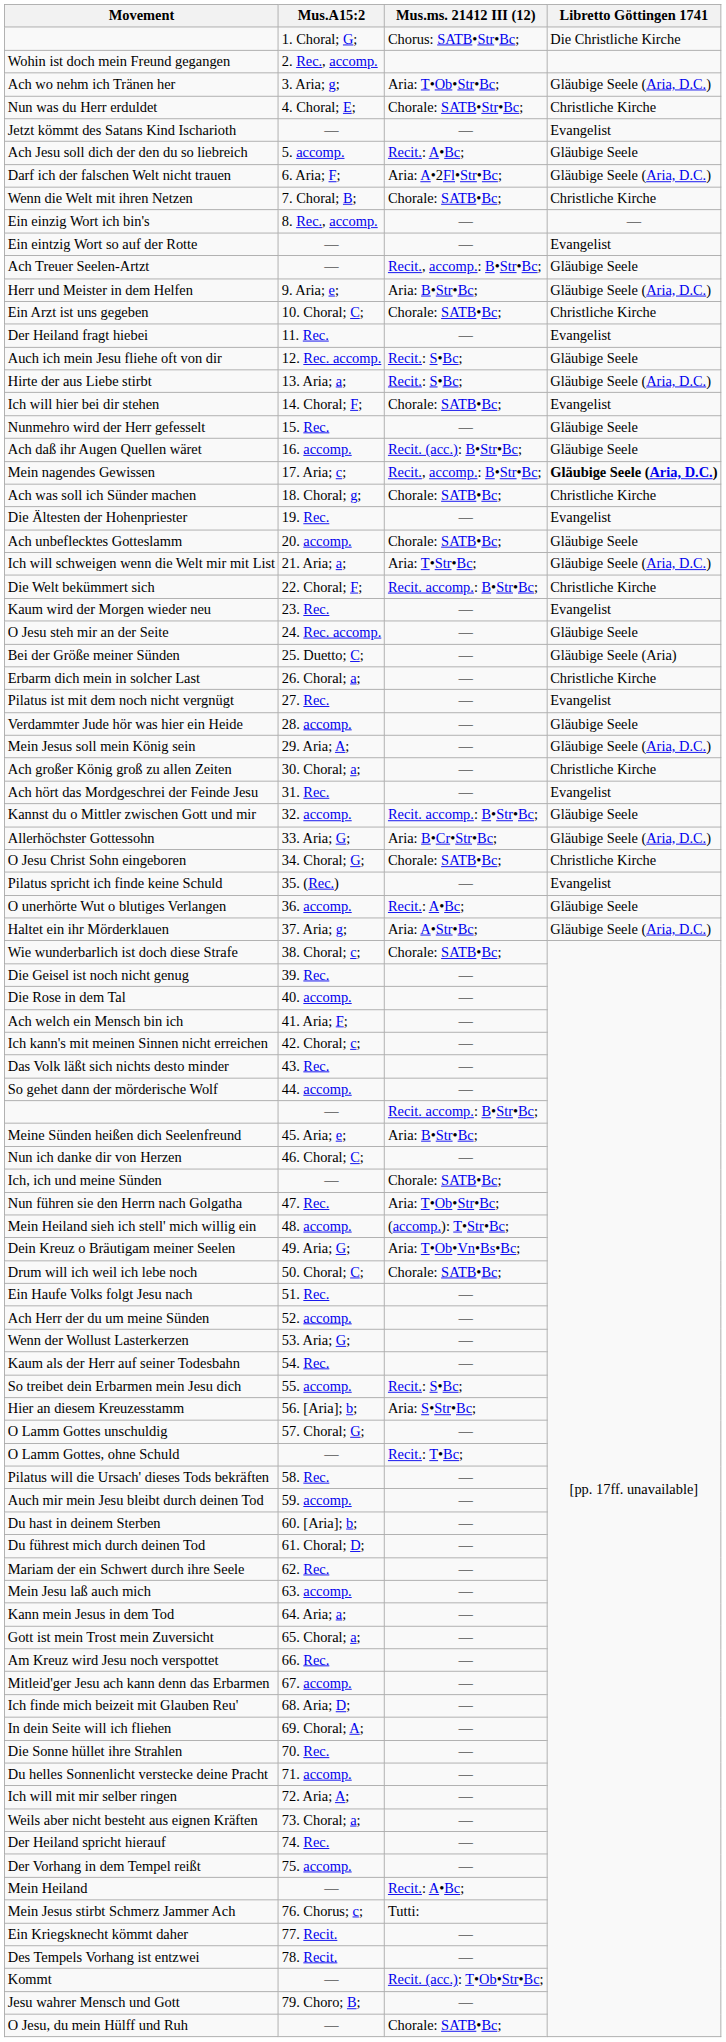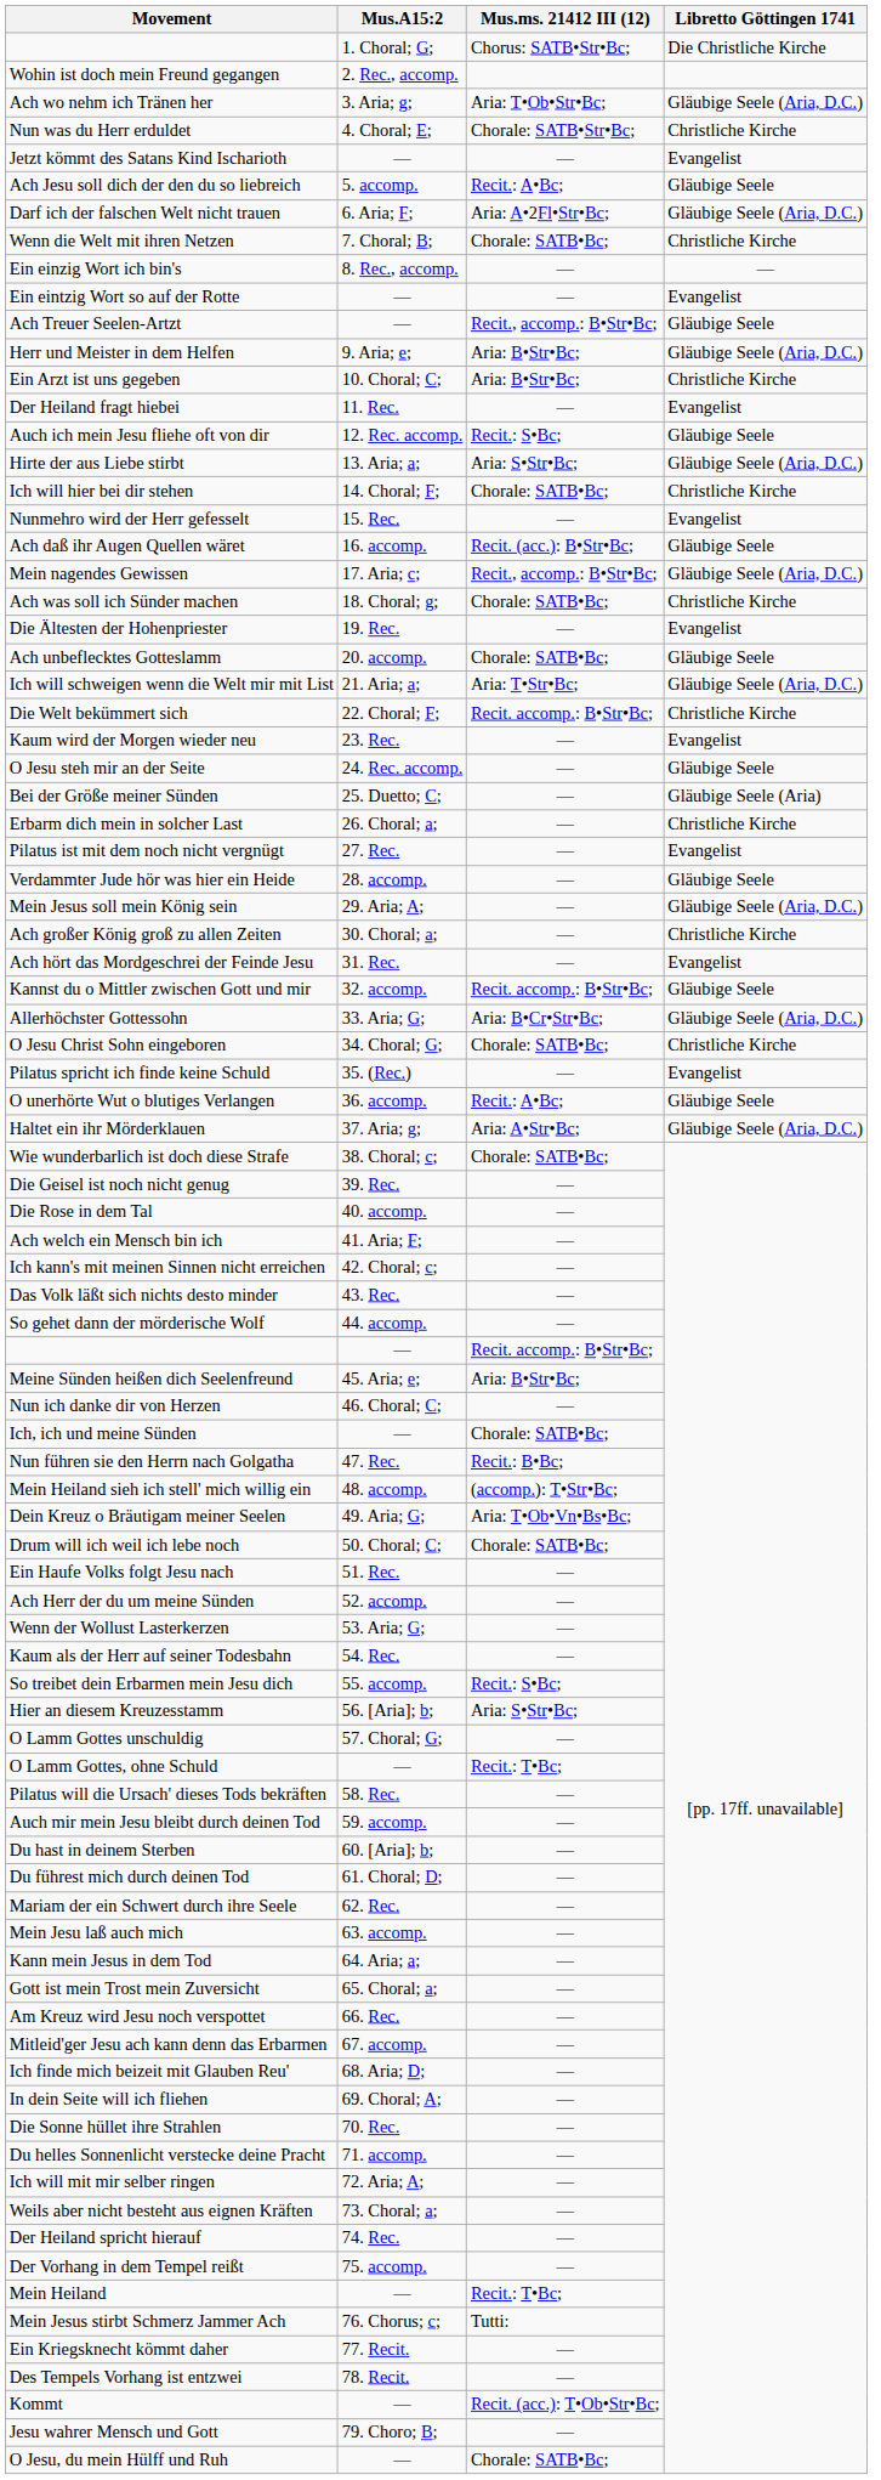 <table class="wikitable sortable">
 <tr>
 <th scope="col">Movement</th>
 <th scope="col">Mus.A15:2</th>
 <th scope="col">Mus.ms. 21412 III (12)</th>
 <th scope="col">Libretto Göttingen 1741</th>
 </tr>
 <tr id="No. 1">
 <td></td>
 <td>1. Choral; <a href='#'>G</a>; </td>
 <td>Chorus: <a href='#'>SATB</a>•<a href='#'>Str</a>•<a href='#'>Bc</a>; </td>
 <td>Die Christliche Kirche</td>
 </tr>
 <tr id="No. 2">
 <td>Wohin ist doch mein Freund gegangen</td>
 <td>2. <a href='#'>Rec.</a>, <a href='#'>accomp.</a></td>
 <td></td>
 <td></td>
 </tr>
 <tr id="No. 3">
 <td>Ach wo nehm ich Tränen her</td>
 <td>3. Aria; <a href='#'>g</a>; </td>
 <td>Aria: <a href='#'>T</a>•<a href='#'>Ob</a>•<a href='#'>Str</a>•<a href='#'>Bc</a>; </td>
 <td>Gläubige Seele (<a href='#'>Aria, D.C.</a>)</td>
 </tr>
 <tr id="No. 4">
 <td>Nun was du Herr erduldet</td>
 <td>4. Choral; <a href='#'>E</a>; </td>
 <td>Chorale: <a href='#'>SATB</a>•<a href='#'>Str</a>•<a href='#'>Bc</a>; </td>
 <td>Christliche Kirche</td>
 </tr>
 <tr>
 <td>Jetzt kömmt des Satans Kind Ischarioth</td>
 <td style="text-align: center;">—</td>
 <td style="text-align: center;">—</td>
 <td>Evangelist</td>
 </tr>
 <tr id="No. 5">
 <td>Ach Jesu soll dich der den du so liebreich</td>
 <td>5. <a href='#'>accomp.</a></td>
 <td><a href='#'>Recit.</a>: <a href='#'>A</a>•<a href='#'>Bc</a>; </td>
 <td>Gläubige Seele</td>
 </tr>
 <tr id="No. 6">
 <td>Darf ich der falschen Welt nicht trauen</td>
 <td>6. Aria; <a href='#'>F</a>; </td>
 <td>Aria: <a href='#'>A</a>•2<a href='#'>Fl</a>•<a href='#'>Str</a>•<a href='#'>Bc</a>; </td>
 <td>Gläubige Seele (<a href='#'>Aria, D.C.</a>)</td>
 </tr>
 <tr id="No. 7">
 <td>Wenn die Welt mit ihren Netzen</td>
 <td>7. Choral; <a href='#'>B</a>; </td>
 <td>Chorale: <a href='#'>SATB</a>•<a href='#'>Bc</a>; </td>
 <td>Christliche Kirche</td>
 </tr>
 <tr id="No. 8">
 <td>Ein einzig Wort ich bin's</td>
 <td>8. <a href='#'>Rec.</a>, <a href='#'>accomp.</a></td>
 <td style="text-align: center;">—</td>
 <td style="text-align: center;">—</td>
 </tr>
 <tr>
 <td>Ein eintzig Wort so auf der Rotte</td>
 <td style="text-align: center;">—</td>
 <td style="text-align: center;">—</td>
 <td>Evangelist</td>
 </tr>
 <tr>
 <td>Ach Treuer Seelen-Artzt</td>
 <td style="text-align: center;">—</td>
 <td><a href='#'>Recit.</a>, <a href='#'>accomp.</a>: <a href='#'>B</a>•<a href='#'>Str</a>•<a href='#'>Bc</a>; </td>
 <td>Gläubige Seele</td>
 </tr>
 <tr id="No. 9">
 <td>Herr und Meister in dem Helfen</td>
 <td>9. Aria; <a href='#'>e</a>; </td>
 <td>Aria: <a href='#'>B</a>•<a href='#'>Str</a>•<a href='#'>Bc</a>; </td>
 <td>Gläubige Seele (<a href='#'>Aria, D.C.</a>)</td>
 </tr>
 <tr id="No. 10">
 <td>Ein Arzt ist uns gegeben</td>
 <td>10. Choral; <a href='#'>C</a>; </td>
-<td>Chorale: <a href='#'>SATB</a>•<a href='#'>Bc</a>; </td>
+<td>Aria: <a href='#'>B</a>•<a href='#'>Str</a>•<a href='#'>Bc</a>; </td>
 <td>Christliche Kirche</td>
 </tr>
 <tr id="No. 11">
 <td>Der Heiland fragt hiebei</td>
 <td>11. <a href='#'>Rec.</a></td>
 <td style="text-align: center;">—</td>
 <td>Evangelist</td>
 </tr>
 <tr id="No. 12">
 <td>Auch ich mein Jesu fliehe oft von dir</td>
 <td>12. <a href='#'>Rec. accomp.</a></td>
 <td><a href='#'>Recit.</a>: <a href='#'>S</a>•<a href='#'>Bc</a>; </td>
 <td>Gläubige Seele</td>
 </tr>
 <tr id="No. 13">
 <td>Hirte der aus Liebe stirbt</td>
 <td>13. Aria; <a href='#'>a</a>; </td>
-<td><a href='#'>Recit.</a>: <a href='#'>S</a>•<a href='#'>Bc</a>; </td>
+<td>Aria: <a href='#'>S</a>•<a href='#'>Str</a>•<a href='#'>Bc</a>; </td>
 <td>Gläubige Seele (<a href='#'>Aria, D.C.</a>)</td>
 </tr>
 <tr id="No. 14">
 <td>Ich will hier bei dir stehen</td>
 <td>14. Choral; <a href='#'>F</a>; </td>
 <td>Chorale: <a href='#'>SATB</a>•<a href='#'>Bc</a>; </td>
-<td>Evangelist</td>
+<td>Christliche Kirche</td>
 </tr>
 <tr id="No. 15">
 <td>Nunmehro wird der Herr gefesselt</td>
 <td>15. <a href='#'>Rec.</a></td>
 <td style="text-align: center;">—</td>
-<td>Gläubige Seele</td>
+<td>Evangelist</td>
 </tr>
 <tr id="No. 16">
 <td>Ach daß ihr Augen Quellen wäret</td>
 <td>16. <a href='#'>accomp.</a></td>
 <td><a href='#'>Recit. (acc.)</a>: <a href='#'>B</a>•<a href='#'>Str</a>•<a href='#'>Bc</a>; </td>
 <td>Gläubige Seele</td>
 </tr>
 <tr id="No. 17">
 <td>Mein nagendes Gewissen</td>
 <td>17. Aria; <a href='#'>c</a>; </td>
 <td><a href='#'>Recit.</a>, <a href='#'>accomp.</a>: <a href='#'>B</a>•<a href='#'>Str</a>•<a href='#'>Bc</a>; </td>
-<td><strong>Gläubige Seele (<a href='#'>Aria, D.C.</a>)</strong></td>
+<td>Gläubige Seele (<a href='#'>Aria, D.C.</a>)</td>
 </tr>
 <tr id="No. 18">
 <td>Ach was soll ich Sünder machen</td>
 <td>18. Choral; <a href='#'>g</a>; </td>
 <td>Chorale: <a href='#'>SATB</a>•<a href='#'>Bc</a>; </td>
 <td>Christliche Kirche</td>
 </tr>
 <tr id="No. 19">
 <td>Die Ältesten der Hohenpriester</td>
 <td>19. <a href='#'>Rec.</a></td>
 <td style="text-align: center;">—</td>
 <td>Evangelist</td>
 </tr>
 <tr id="No. 20">
 <td>Ach unbeflecktes Gotteslamm</td>
 <td>20. <a href='#'>accomp.</a></td>
 <td>Chorale: <a href='#'>SATB</a>•<a href='#'>Bc</a>; </td>
 <td>Gläubige Seele</td>
 </tr>
 <tr id="No. 21">
 <td>Ich will schweigen wenn die Welt mir mit List</td>
 <td>21. Aria; <a href='#'>a</a>; </td>
 <td>Aria: <a href='#'>T</a>•<a href='#'>Str</a>•<a href='#'>Bc</a>; </td>
 <td>Gläubige Seele (<a href='#'>Aria, D.C.</a>)</td>
 </tr>
 <tr id="No. 22">
 <td>Die Welt bekümmert sich</td>
 <td>22. Choral; <a href='#'>F</a>; </td>
 <td><a href='#'>Recit. accomp.</a>: <a href='#'>B</a>•<a href='#'>Str</a>•<a href='#'>Bc</a>; </td>
 <td>Christliche Kirche</td>
 </tr>
 <tr id="No. 23">
 <td>Kaum wird der Morgen wieder neu</td>
 <td>23. <a href='#'>Rec.</a></td>
 <td style="text-align: center;">—</td>
 <td>Evangelist</td>
 </tr>
 <tr id="No. 24">
 <td>O Jesu steh mir an der Seite</td>
 <td>24. <a href='#'>Rec. accomp.</a></td>
 <td style="text-align: center;">—</td>
 <td>Gläubige Seele</td>
 </tr>
 <tr id="No. 25">
 <td>Bei der Größe meiner Sünden</td>
 <td>25. Duetto; <a href='#'>C</a>; </td>
 <td style="text-align: center;">—</td>
 <td>Gläubige Seele (Aria)</td>
 </tr>
 <tr id="No. 26">
 <td>Erbarm dich mein in solcher Last</td>
 <td>26. Choral; <a href='#'>a</a>; </td>
 <td style="text-align: center;">—</td>
 <td>Christliche Kirche</td>
 </tr>
 <tr id="No. 27">
 <td>Pilatus ist mit dem noch nicht vergnügt</td>
 <td>27. <a href='#'>Rec.</a></td>
 <td style="text-align: center;">—</td>
 <td>Evangelist</td>
 </tr>
 <tr id="No. 28">
 <td>Verdammter Jude hör was hier ein Heide</td>
 <td>28. <a href='#'>accomp.</a></td>
 <td style="text-align: center;">—</td>
 <td>Gläubige Seele</td>
 </tr>
 <tr id="No. 29">
 <td>Mein Jesus soll mein König sein</td>
 <td>29. Aria; <a href='#'>A</a>; </td>
 <td style="text-align: center;">—</td>
 <td>Gläubige Seele (<a href='#'>Aria, D.C.</a>)</td>
 </tr>
 <tr id="No. 30">
 <td>Ach großer König groß zu allen Zeiten</td>
 <td>30. Choral; <a href='#'>a</a>; </td>
 <td style="text-align: center;">—</td>
 <td>Christliche Kirche</td>
 </tr>
 <tr id="No. 31">
 <td>Ach hört das Mordgeschrei der Feinde Jesu</td>
 <td>31. <a href='#'>Rec.</a></td>
 <td style="text-align: center;">—</td>
 <td>Evangelist</td>
 </tr>
 <tr id="No. 32">
 <td>Kannst du o Mittler zwischen Gott und mir</td>
 <td>32. <a href='#'>accomp.</a></td>
 <td><a href='#'>Recit. accomp.</a>: <a href='#'>B</a>•<a href='#'>Str</a>•<a href='#'>Bc</a>; </td>
 <td>Gläubige Seele</td>
 </tr>
 <tr id="No. 33">
 <td>Allerhöchster Gottessohn</td>
 <td>33. Aria; <a href='#'>G</a>; </td>
 <td>Aria: <a href='#'>B</a>•<a href='#'>Cr</a>•<a href='#'>Str</a>•<a href='#'>Bc</a>; </td>
 <td>Gläubige Seele (<a href='#'>Aria, D.C.</a>)</td>
 </tr>
 <tr id="No. 34">
 <td>O Jesu Christ Sohn eingeboren</td>
 <td>34. Choral; <a href='#'>G</a>; </td>
 <td>Chorale: <a href='#'>SATB</a>•<a href='#'>Bc</a>; </td>
 <td>Christliche Kirche</td>
 </tr>
 <tr id="No. 35">
 <td>Pilatus spricht ich finde keine Schuld</td>
 <td>35. (<a href='#'>Rec.</a>)</td>
 <td style="text-align: center;">—</td>
 <td>Evangelist</td>
 </tr>
 <tr id="No. 36">
 <td>O unerhörte Wut o blutiges Verlangen</td>
 <td>36. <a href='#'>accomp.</a></td>
 <td><a href='#'>Recit.</a>: <a href='#'>A</a>•<a href='#'>Bc</a>; </td>
 <td>Gläubige Seele</td>
 </tr>
 <tr id="No. 37">
 <td>Haltet ein ihr Mörderklauen</td>
 <td>37. Aria; <a href='#'>g</a>; </td>
 <td>Aria: <a href='#'>A</a>•<a href='#'>Str</a>•<a href='#'>Bc</a>; </td>
 <td>Gläubige Seele (<a href='#'>Aria, D.C.</a>)</td>
 </tr>
 <tr id="No. 38">
 <td>Wie wunderbarlich ist doch diese Strafe</td>
 <td>38. Choral; <a href='#'>c</a>; </td>
 <td>Chorale: <a href='#'>SATB</a>•<a href='#'>Bc</a>; </td>
 <td style="text-align: center;" rowspan="48">[pp. 17ff. unavailable]</td>
 </tr>
 <tr id="No. 39">
 <td>Die Geisel ist noch nicht genug</td>
 <td>39. <a href='#'>Rec.</a></td>
 <td style="text-align: center;">—</td>
 </tr>
 <tr id="No. 40">
 <td>Die Rose in dem Tal</td>
 <td>40. <a href='#'>accomp.</a></td>
 <td style="text-align: center;">—</td>
 </tr>
 <tr id="No. 41">
 <td>Ach welch ein Mensch bin ich</td>
 <td>41. Aria; <a href='#'>F</a>; </td>
 <td style="text-align: center;">—</td>
 </tr>
 <tr id="No. 42">
 <td>Ich kann's mit meinen Sinnen nicht erreichen</td>
 <td>42. Choral; <a href='#'>c</a>; </td>
 <td style="text-align: center;">—</td>
 </tr>
 <tr id="No. 43">
 <td>Das Volk läßt sich nichts desto minder</td>
 <td>43. <a href='#'>Rec.</a></td>
 <td style="text-align: center;">—</td>
 </tr>
 <tr id="No. 44">
 <td>So gehet dann der mörderische Wolf</td>
 <td>44. <a href='#'>accomp.</a></td>
 <td style="text-align: center;">—</td>
 </tr>
 <tr>
 <td></td>
 <td style="text-align: center;">—</td>
 <td><a href='#'>Recit. accomp.</a>: <a href='#'>B</a>•<a href='#'>Str</a>•<a href='#'>Bc</a>; </td>
 </tr>
 <tr id="No. 45">
 <td>Meine Sünden heißen dich Seelenfreund</td>
 <td>45. Aria; <a href='#'>e</a>; </td>
 <td>Aria: <a href='#'>B</a>•<a href='#'>Str</a>•<a href='#'>Bc</a>; </td>
 </tr>
 <tr id="No. 46">
 <td>Nun ich danke dir von Herzen</td>
 <td>46. Choral; <a href='#'>C</a>; </td>
 <td style="text-align: center;">—</td>
 </tr>
 <tr>
 <td>Ich, ich und meine Sünden</td>
 <td style="text-align: center;">—</td>
 <td>Chorale: <a href='#'>SATB</a>•<a href='#'>Bc</a>; </td>
 </tr>
 <tr id="No. 47">
 <td>Nun führen sie den Herrn nach Golgatha</td>
 <td>47. <a href='#'>Rec.</a></td>
-<td>Aria: <a href='#'>T</a>•<a href='#'>Ob</a>•<a href='#'>Str</a>•<a href='#'>Bc</a>; </td>
+<td><a href='#'>Recit.</a>: <a href='#'>B</a>•<a href='#'>Bc</a>; </td>
 </tr>
 <tr id="No. 48">
 <td>Mein Heiland sieh ich stell' mich willig ein</td>
 <td>48. <a href='#'>accomp.</a></td>
 <td>(<a href='#'>accomp.</a>): <a href='#'>T</a>•<a href='#'>Str</a>•<a href='#'>Bc</a>; </td>
 </tr>
 <tr id="No. 49">
 <td>Dein Kreuz o Bräutigam meiner Seelen</td>
 <td>49. Aria; <a href='#'>G</a>; </td>
 <td>Aria: <a href='#'>T</a>•<a href='#'>Ob</a>•<a href='#'>Vn</a>•<a href='#'>Bs</a>•<a href='#'>Bc</a>; </td>
 </tr>
 <tr id="No. 50">
 <td>Drum will ich weil ich lebe noch</td>
 <td>50. Choral; <a href='#'>C</a>; </td>
 <td>Chorale: <a href='#'>SATB</a>•<a href='#'>Bc</a>; </td>
 </tr>
 <tr id="No. 51">
 <td>Ein Haufe Volks folgt Jesu nach</td>
 <td>51. <a href='#'>Rec.</a></td>
 <td style="text-align: center;">—</td>
 </tr>
 <tr id="No. 52">
 <td>Ach Herr der du um meine Sünden</td>
 <td>52. <a href='#'>accomp.</a></td>
 <td style="text-align: center;">—</td>
 </tr>
 <tr id="No. 53">
 <td>Wenn der Wollust Lasterkerzen</td>
 <td>53. Aria; <a href='#'>G</a>; </td>
 <td style="text-align: center;">—</td>
 </tr>
 <tr id="No. 54">
 <td>Kaum als der Herr auf seiner Todesbahn</td>
 <td>54. <a href='#'>Rec.</a></td>
 <td style="text-align: center;">—</td>
 </tr>
 <tr id="No. 55">
 <td>So treibet dein Erbarmen mein Jesu dich</td>
 <td>55. <a href='#'>accomp.</a></td>
 <td><a href='#'>Recit.</a>: <a href='#'>S</a>•<a href='#'>Bc</a>; </td>
 </tr>
 <tr id="No. 56">
 <td>Hier an diesem Kreuzesstamm</td>
 <td>56. [Aria]; <a href='#'>b</a>; </td>
 <td>Aria: <a href='#'>S</a>•<a href='#'>Str</a>•<a href='#'>Bc</a>; </td>
 </tr>
 <tr id="No. 57">
 <td>O Lamm Gottes unschuldig</td>
 <td>57. Choral; <a href='#'>G</a>; </td>
 <td style="text-align: center;">—</td>
 </tr>
 <tr>
 <td>O Lamm Gottes, ohne Schuld</td>
 <td style="text-align: center;">—</td>
 <td><a href='#'>Recit.</a>: <a href='#'>T</a>•<a href='#'>Bc</a>; </td>
 </tr>
 <tr id="No. 58">
 <td>Pilatus will die Ursach' dieses Tods bekräften</td>
 <td>58. <a href='#'>Rec.</a></td>
 <td style="text-align: center;">—</td>
 </tr>
 <tr id="No. 59">
 <td>Auch mir mein Jesu bleibt durch deinen Tod</td>
 <td>59. <a href='#'>accomp.</a></td>
 <td style="text-align: center;">—</td>
 </tr>
 <tr id="No. 60">
 <td>Du hast in deinem Sterben</td>
 <td>60. [Aria]; <a href='#'>b</a>; </td>
 <td style="text-align: center;">—</td>
 </tr>
 <tr id="No. 61">
 <td>Du führest mich durch deinen Tod</td>
 <td>61. Choral; <a href='#'>D</a>; </td>
 <td style="text-align: center;">—</td>
 </tr>
 <tr id="No. 62">
 <td>Mariam der ein Schwert durch ihre Seele</td>
 <td>62. <a href='#'>Rec.</a></td>
 <td style="text-align: center;">—</td>
 </tr>
 <tr id="No. 63">
 <td>Mein Jesu laß auch mich</td>
 <td>63. <a href='#'>accomp.</a></td>
 <td style="text-align: center;">—</td>
 </tr>
 <tr id="No. 64">
 <td>Kann mein Jesus in dem Tod</td>
 <td>64. Aria; <a href='#'>a</a>; </td>
 <td style="text-align: center;">—</td>
 </tr>
 <tr id="No. 65">
 <td>Gott ist mein Trost mein Zuversicht</td>
 <td>65. Choral; <a href='#'>a</a>; </td>
 <td style="text-align: center;">—</td>
 </tr>
 <tr id="No. 66">
 <td>Am Kreuz wird Jesu noch verspottet</td>
 <td>66. <a href='#'>Rec.</a></td>
 <td style="text-align: center;">—</td>
 </tr>
 <tr id="No. 67">
 <td>Mitleid'ger Jesu ach kann denn das Erbarmen</td>
 <td>67. <a href='#'>accomp.</a></td>
 <td style="text-align: center;">—</td>
 </tr>
 <tr id="No. 68">
 <td>Ich finde mich beizeit mit Glauben Reu'</td>
 <td>68. Aria; <a href='#'>D</a>; </td>
 <td style="text-align: center;">—</td>
 </tr>
 <tr id="No. 69">
 <td>In dein Seite will ich fliehen</td>
 <td>69. Choral; <a href='#'>A</a>; </td>
 <td style="text-align: center;">—</td>
 </tr>
 <tr id="No. 70">
 <td>Die Sonne hüllet ihre Strahlen</td>
 <td>70. <a href='#'>Rec.</a></td>
 <td style="text-align: center;">—</td>
 </tr>
 <tr id="No. 71">
 <td>Du helles Sonnenlicht verstecke deine Pracht</td>
 <td>71. <a href='#'>accomp.</a></td>
 <td style="text-align: center;">—</td>
 </tr>
 <tr id="No. 72">
 <td>Ich will mit mir selber ringen</td>
 <td>72. Aria; <a href='#'>A</a>; </td>
 <td style="text-align: center;">—</td>
 </tr>
 <tr id="No. 73">
 <td>Weils aber nicht besteht aus eignen Kräften</td>
 <td>73. Choral; <a href='#'>a</a>; </td>
 <td style="text-align: center;">—</td>
 </tr>
 <tr id="No. 74">
 <td>Der Heiland spricht hierauf</td>
 <td>74. <a href='#'>Rec.</a></td>
 <td style="text-align: center;">—</td>
 </tr>
 <tr id="No. 75">
 <td>Der Vorhang in dem Tempel reißt</td>
 <td>75. <a href='#'>accomp.</a></td>
 <td style="text-align: center;">—</td>
 </tr>
 <tr>
 <td>Mein Heiland</td>
 <td style="text-align: center;">—</td>
-<td><a href='#'>Recit.</a>: <a href='#'>A</a>•<a href='#'>Bc</a>; </td>
+<td><a href='#'>Recit.</a>: <a href='#'>T</a>•<a href='#'>Bc</a>; </td>
 </tr>
 <tr id="No. 76">
 <td>Mein Jesus stirbt Schmerz Jammer Ach</td>
 <td>76. Chorus; <a href='#'>c</a>; </td>
 <td>Tutti: </td>
 </tr>
 <tr id="No. 77">
 <td>Ein Kriegsknecht kömmt daher</td>
 <td>77. <a href='#'>Recit.</a></td>
 <td style="text-align: center;">—</td>
 </tr>
 <tr id="No. 78">
 <td>Des Tempels Vorhang ist entzwei</td>
 <td>78. <a href='#'>Recit.</a></td>
 <td style="text-align: center;">—</td>
 </tr>
 <tr>
 <td>Kommt</td>
 <td style="text-align: center;">—</td>
 <td><a href='#'>Recit. (acc.)</a>: <a href='#'>T</a>•<a href='#'>Ob</a>•<a href='#'>Str</a>•<a href='#'>Bc</a>; </td>
 </tr>
 <tr id="No. 79">
 <td>Jesu wahrer Mensch und Gott</td>
 <td>79. Choro; <a href='#'>B</a>; </td>
 <td style="text-align: center;">—</td>
 </tr>
 <tr>
 <td>O Jesu, du mein Hülff und Ruh</td>
 <td style="text-align: center;">—</td>
 <td>Chorale: <a href='#'>SATB</a>•<a href='#'>Bc</a>; </td>
 </tr>
 </table>
